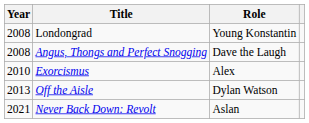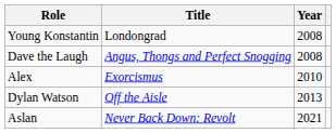 <table class="wikitable" style="font-size:95%;">
 <tr>
+<th>Role</th>
+<th>Title</th>
 <th>Year</th>
-<th>Title</th>
-<th>Role</th>
 <th></th>
 </tr>
 <tr>
+<td>Young Konstantin</td>
+<td>Londongrad</td>
 <td>2008</td>
-<td>Londongrad</td>
-<td>Young Konstantin</td>
 <td></td>
 </tr>
 <tr>
+<td>Dave the Laugh</td>
+<td><em><a href='#'>Angus, Thongs and Perfect Snogging</a></em></td>
 <td>2008</td>
-<td><em><a href='#'>Angus, Thongs and Perfect Snogging</a></em></td>
-<td>Dave the Laugh</td>
 <td></td>
 </tr>
 <tr>
+<td>Alex</td>
+<td><em><a href='#'>Exorcismus</a></em></td>
 <td>2010</td>
-<td><em><a href='#'>Exorcismus</a></em></td>
-<td>Alex</td>
 <td></td>
 </tr>
 <tr>
+<td>Dylan Watson</td>
+<td><em><a href='#'>Off the Aisle</a></em></td>
 <td>2013</td>
-<td><em><a href='#'>Off the Aisle</a></em></td>
-<td>Dylan Watson</td>
 <td></td>
 </tr>
 <tr>
+<td>Aslan</td>
+<td><em><a href='#'>Never Back Down: Revolt</a></em></td>
 <td>2021</td>
-<td><em><a href='#'>Never Back Down: Revolt</a></em></td>
-<td>Aslan</td>
 <td></td>
 </tr>
 </table>
